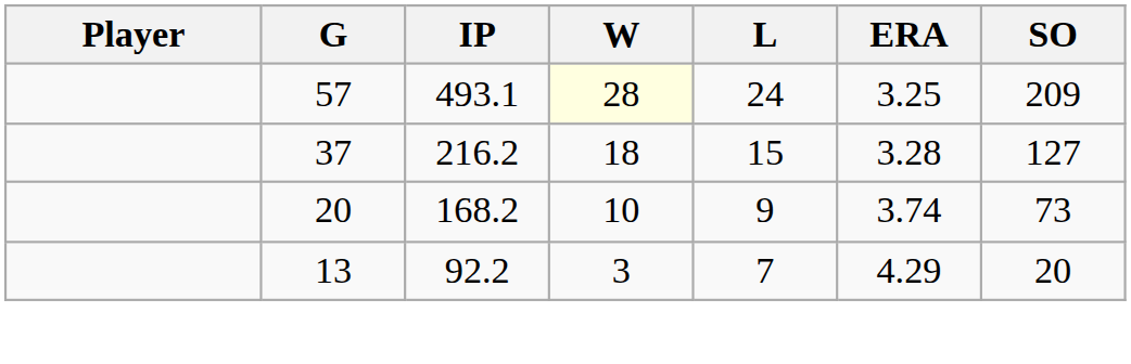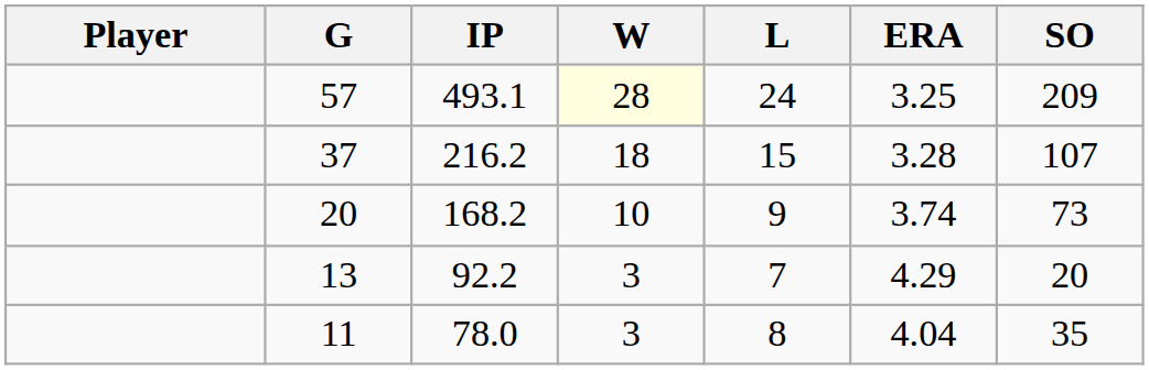 <table class="wikitable sortable">
 <tr>
 <th bgcolor="#DDDDFF" width="16%">Player</th>
 <th bgcolor="#DDDDFF" width="9%">G</th>
 <th bgcolor="#DDDDFF" width="9%">IP</th>
 <th bgcolor="#DDDDFF" width="9%">W</th>
 <th bgcolor="#DDDDFF" width="9%">L</th>
 <th bgcolor="#DDDDFF" width="9%">ERA</th>
 <th bgcolor="#DDDDFF" width="9%">SO</th>
 </tr>
 <tr align="center">
 <td></td>
 <td>57</td>
 <td>493.1</td>
 <td style="background: lightyellow;">28</td>
 <td>24</td>
 <td>3.25</td>
 <td>209</td>
 </tr>
 <tr align="center">
 <td></td>
 <td>37</td>
 <td>216.2</td>
 <td>18</td>
 <td>15</td>
 <td>3.28</td>
-<td>127</td>
+<td>107</td>
 </tr>
 <tr align="center">
 <td></td>
 <td>20</td>
 <td>168.2</td>
 <td>10</td>
 <td>9</td>
 <td>3.74</td>
 <td>73</td>
 </tr>
 <tr align="center">
 <td></td>
 <td>13</td>
 <td>92.2</td>
 <td>3</td>
 <td>7</td>
 <td>4.29</td>
 <td>20</td>
 </tr>
+<tr align="center">
+<td></td>
+<td>11</td>
+<td>78.0</td>
+<td>3</td>
+<td>8</td>
+<td>4.04</td>
+<td>35</td>
+</tr>
 </table>
